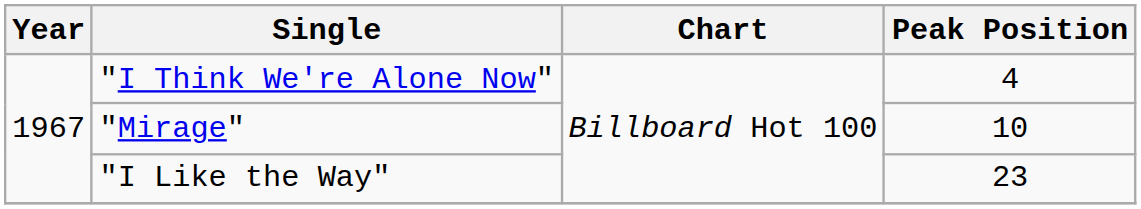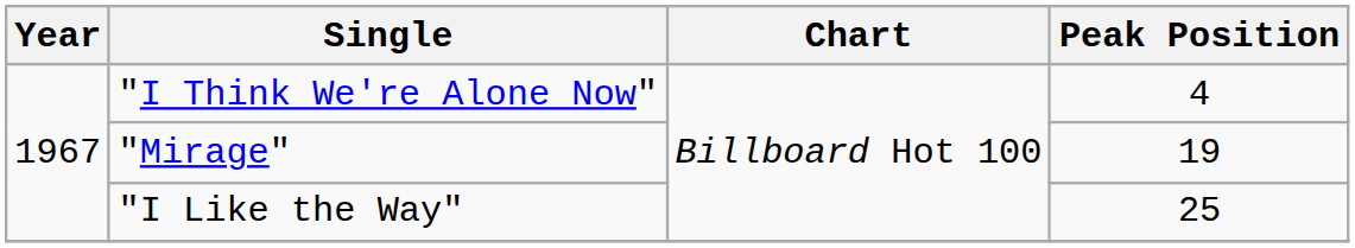 <table class="wikitable">
 <tr>
 <th>Year</th>
 <th>Single</th>
 <th>Chart</th>
 <th>Peak Position</th>
 </tr>
 <tr>
 <td rowspan="3">1967</td>
 <td rowspan="1">"<a href='#'>I Think We're Alone Now</a>"</td>
 <td rowspan="3"><em>Billboard</em> Hot 100</td>
 <td align="center">4</td>
 </tr>
 <tr>
 <td rowspan="1">"<a href='#'>Mirage</a>"</td>
-<td align="center">10</td>
+<td align="center">19</td>
 </tr>
 <tr>
 <td rowspan="1">"I Like the Way"</td>
-<td align="center">23</td>
+<td align="center">25</td>
 </tr>
 <tr>
 </tr>
 </table>
